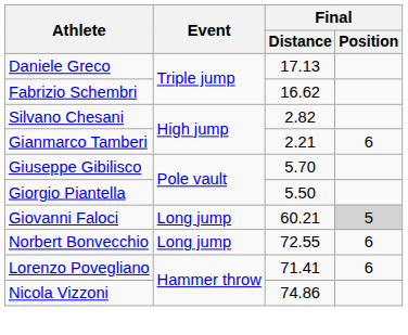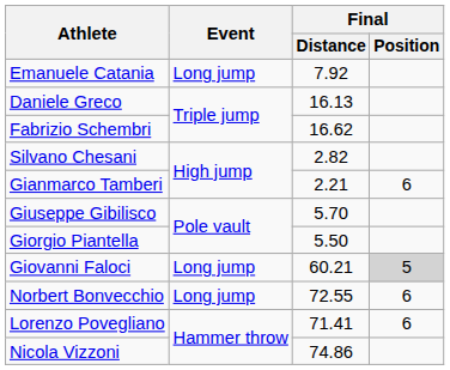 <table class=wikitable style="font-size:90%">
 <tr>
 <th rowspan="2">Athlete</th>
 <th rowspan="2">Event</th>
 <th colspan="2">Final</th>
 </tr>
 <tr style="font-size:95%">
 <th>Distance</th>
 <th>Position</th>
 </tr>
 <tr align=center>
+<td align=left><a href='#'>Emanuele Catania</a></td>
+<td align=left><a href='#'>Long jump</a></td>
+<td>7.92</td>
+<td></td>
+</tr>
+<tr align=center>
 <td align=left><a href='#'>Daniele Greco</a></td>
 <td align=left rowspan=2><a href='#'>Triple jump</a></td>
-<td>17.13</td>
+<td>16.13</td>
 <td></td>
 </tr>
 <tr align=center>
 <td align=left><a href='#'>Fabrizio Schembri</a></td>
 <td>16.62</td>
 <td></td>
 </tr>
 <tr align=center>
 <td align=left><a href='#'>Silvano Chesani</a></td>
 <td align=left rowspan=2><a href='#'>High jump</a></td>
 <td>2.82</td>
 <td></td>
 </tr>
 <tr align=center>
 <td align=left><a href='#'>Gianmarco Tamberi</a></td>
 <td>2.21</td>
 <td>6</td>
 </tr>
 <tr align=center>
 <td align=left><a href='#'>Giuseppe Gibilisco</a></td>
 <td align=left rowspan=2><a href='#'>Pole vault</a></td>
 <td>5.70</td>
 <td></td>
 </tr>
 <tr align=center>
 <td align=left><a href='#'>Giorgio Piantella</a></td>
 <td>5.50</td>
 <td></td>
 </tr>
 <tr align=center>
 <td align=left><a href='#'>Giovanni Faloci</a></td>
 <td align=left><a href='#'>Long jump</a></td>
 <td>60.21</td>
 <td style="background: lightgrey;">5</td>
 </tr>
 <tr align=center>
 <td align=left><a href='#'>Norbert Bonvecchio</a></td>
 <td align=left><a href='#'>Long jump</a></td>
 <td>72.55</td>
 <td>6</td>
 </tr>
 <tr align=center>
 <td align=left><a href='#'>Lorenzo Povegliano</a></td>
 <td align=left rowspan=2><a href='#'>Hammer throw</a></td>
 <td>71.41</td>
 <td>6</td>
 </tr>
 <tr align=center>
 <td align=left><a href='#'>Nicola Vizzoni</a></td>
 <td>74.86</td>
 <td></td>
 </tr>
 </table>
